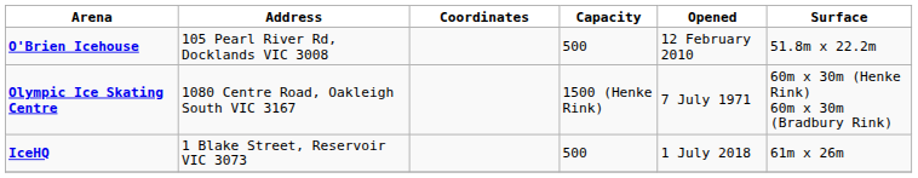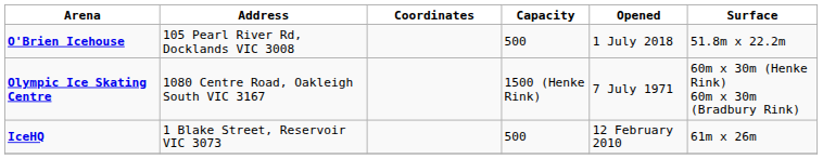 <table class="wikitable">
 <tr>
 <th style="background:white; width:12%">Arena</th>
 <th style="background:white; width:16%">Address</th>
 <th style="background:white; width:10%">Coordinates</th>
 <th style="background:white; width:5%">Capacity</th>
 <th style="background:white; width:7%">Opened</th>
 <th style="background:white; width:10%">Surface</th>
 </tr>
 <tr>
 <td><strong><a href='#'>O'Brien Icehouse</a></strong></td>
 <td>105 Pearl River Rd, Docklands VIC 3008</td>
 <td></td>
 <td>500</td>
-<td>12 February 2010</td>
+<td>1 July 2018</td>
 <td>51.8m x 22.2m</td>
 </tr>
 <tr>
 <td><strong><a href='#'>Olympic Ice Skating Centre</a></strong></td>
 <td>1080 Centre Road, Oakleigh South VIC 3167</td>
 <td></td>
 <td>1500 (Henke Rink)</td>
 <td>7 July 1971</td>
 <td>60m x 30m (Henke Rink) <br> 60m x 30m (Bradbury Rink)</td>
 </tr>
 <tr>
 <td><strong><a href='#'>IceHQ</a></strong></td>
 <td>1 Blake Street, Reservoir VIC 3073</td>
 <td></td>
 <td>500</td>
-<td>1 July 2018</td>
+<td>12 February 2010</td>
 <td>61m x 26m</td>
 </tr>
 <tr>
 </tr>
 </table>
